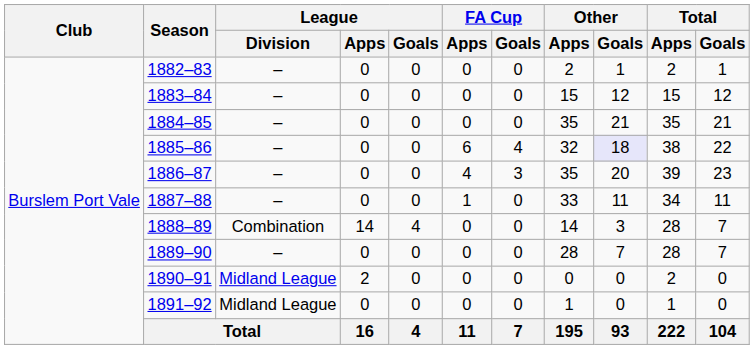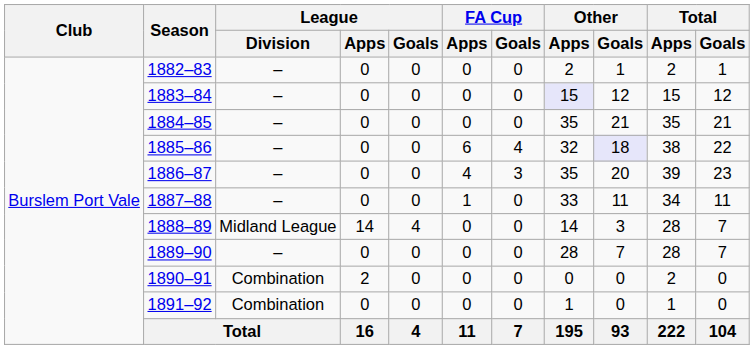 <table class="wikitable" style="text-align:center">
 <tr>
 <th rowspan="2">Club</th>
 <th rowspan="2">Season</th>
 <th colspan="3">League</th>
 <th colspan="2"><a href='#'>FA Cup</a></th>
 <th colspan="2">Other</th>
 <th colspan="2">Total</th>
 </tr>
 <tr>
 <th>Division</th>
 <th>Apps</th>
 <th>Goals</th>
 <th>Apps</th>
 <th>Goals</th>
 <th>Apps</th>
 <th>Goals</th>
 <th>Apps</th>
 <th>Goals</th>
 </tr>
 <tr>
 <td rowspan="11"><a href='#'>Burslem Port Vale</a></td>
 <td><a href='#'>1882–83</a></td>
 <td>–</td>
 <td>0</td>
 <td>0</td>
 <td>0</td>
 <td>0</td>
 <td>2</td>
 <td>1</td>
 <td>2</td>
 <td>1</td>
 </tr>
 <tr>
 <td><a href='#'>1883–84</a></td>
 <td>–</td>
 <td>0</td>
 <td>0</td>
 <td>0</td>
 <td>0</td>
-<td>15</td>
+<td style="background: lavender;">15</td>
 <td>12</td>
 <td>15</td>
 <td>12</td>
 </tr>
 <tr>
 <td><a href='#'>1884–85</a></td>
 <td>–</td>
 <td>0</td>
 <td>0</td>
 <td>0</td>
 <td>0</td>
 <td>35</td>
 <td>21</td>
 <td>35</td>
 <td>21</td>
 </tr>
 <tr>
 <td><a href='#'>1885–86</a></td>
 <td>–</td>
 <td>0</td>
 <td>0</td>
 <td>6</td>
 <td>4</td>
 <td>32</td>
 <td style="background: lavender;">18</td>
 <td>38</td>
 <td>22</td>
 </tr>
 <tr>
 <td><a href='#'>1886–87</a></td>
 <td>–</td>
 <td>0</td>
 <td>0</td>
 <td>4</td>
 <td>3</td>
 <td>35</td>
 <td>20</td>
 <td>39</td>
 <td>23</td>
 </tr>
 <tr>
 <td><a href='#'>1887–88</a></td>
 <td>–</td>
 <td>0</td>
 <td>0</td>
 <td>1</td>
 <td>0</td>
 <td>33</td>
 <td>11</td>
 <td>34</td>
 <td>11</td>
 </tr>
 <tr>
 <td><a href='#'>1888–89</a></td>
-<td>Combination</td>
+<td>Midland League</td>
 <td>14</td>
 <td>4</td>
 <td>0</td>
 <td>0</td>
 <td>14</td>
 <td>3</td>
 <td>28</td>
 <td>7</td>
 </tr>
 <tr>
 <td><a href='#'>1889–90</a></td>
 <td>–</td>
 <td>0</td>
 <td>0</td>
 <td>0</td>
 <td>0</td>
 <td>28</td>
 <td>7</td>
 <td>28</td>
 <td>7</td>
 </tr>
 <tr>
 <td><a href='#'>1890–91</a></td>
-<td><a href='#'>Midland League</a></td>
+<td>Combination</td>
 <td>2</td>
 <td>0</td>
 <td>0</td>
 <td>0</td>
 <td>0</td>
 <td>0</td>
 <td>2</td>
 <td>0</td>
 </tr>
 <tr>
 <td><a href='#'>1891–92</a></td>
-<td>Midland League</td>
+<td>Combination</td>
 <td>0</td>
 <td>0</td>
 <td>0</td>
 <td>0</td>
 <td>1</td>
 <td>0</td>
 <td>1</td>
 <td>0</td>
 </tr>
 <tr>
 <th colspan="2">Total</th>
 <th>16</th>
 <th>4</th>
 <th>11</th>
 <th>7</th>
 <th>195</th>
 <th>93</th>
 <th>222</th>
 <th>104</th>
 </tr>
 </table>
